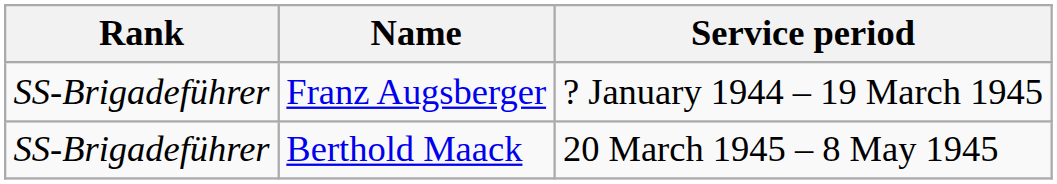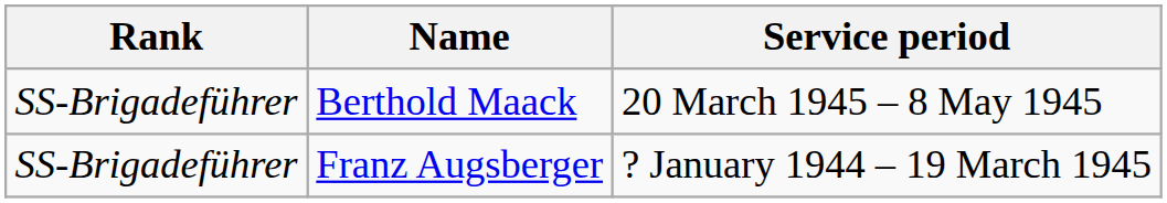 <table class="wikitable">
 <tr>
 <th>Rank</th>
 <th>Name</th>
 <th>Service period</th>
 </tr>
 <tr>
 <td><em>SS-Brigadeführer</em></td>
+<td><a href='#'>Berthold Maack</a></td>
+<td>20 March 1945 – 8 May 1945</td>
+</tr>
+<tr>
+<td><em>SS-Brigadeführer</em></td>
 <td><a href='#'>Franz Augsberger</a></td>
 <td>? January 1944 – 19 March 1945</td>
 </tr>
-<tr>
-<td><em>SS-Brigadeführer</em></td>
-<td><a href='#'>Berthold Maack</a></td>
-<td>20 March 1945 – 8 May 1945</td>
-</tr>
 </table>
